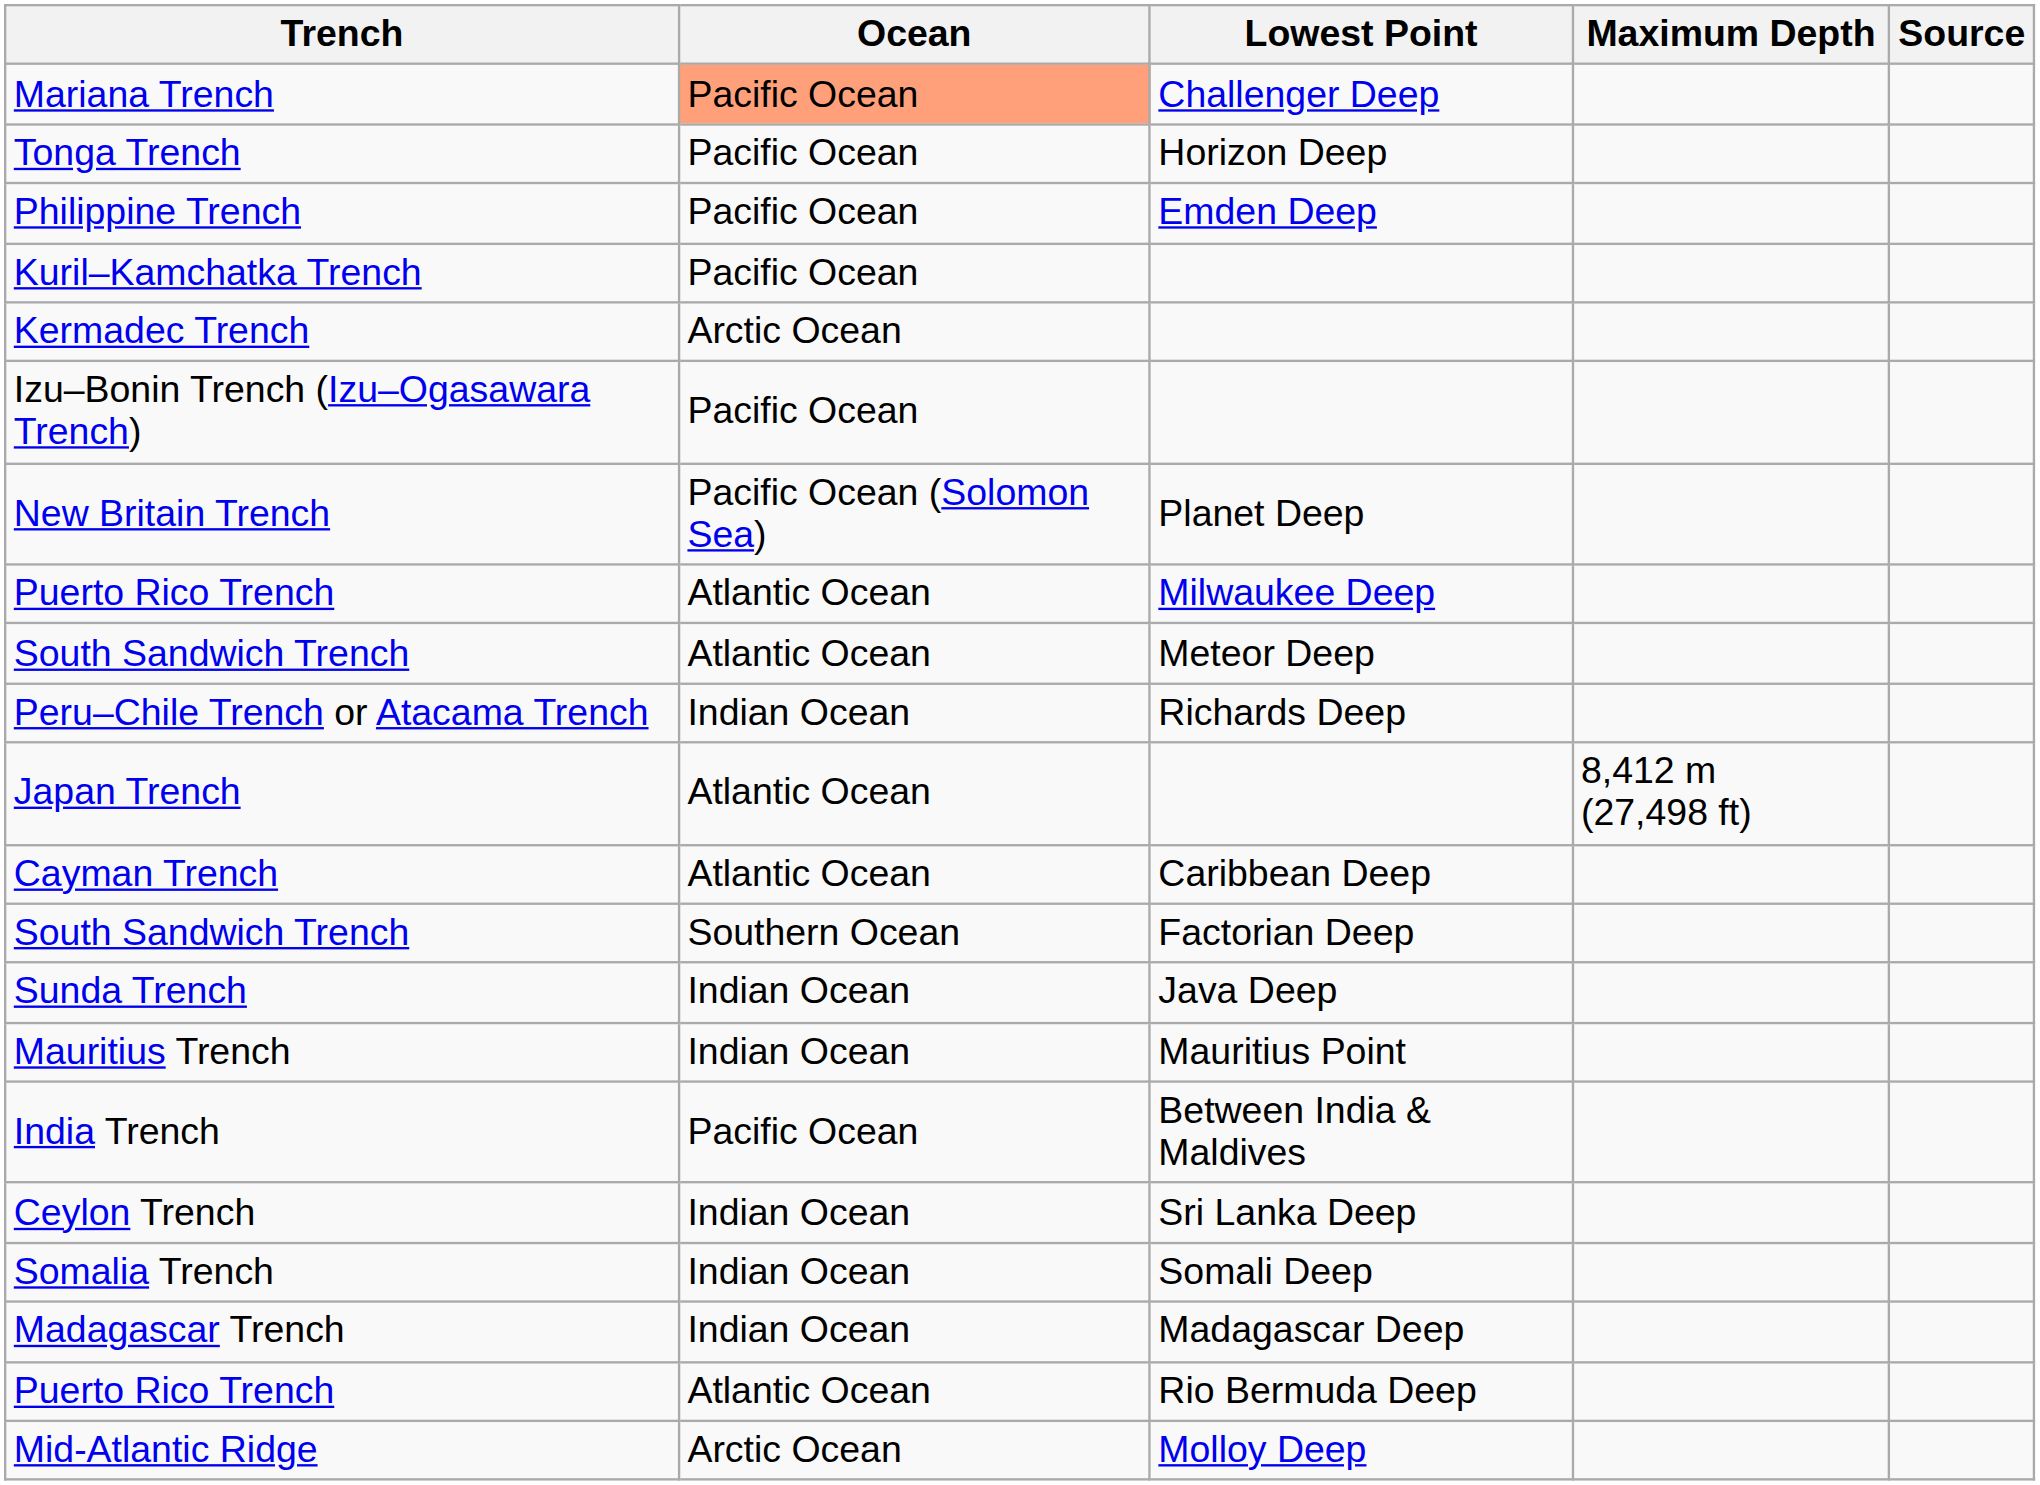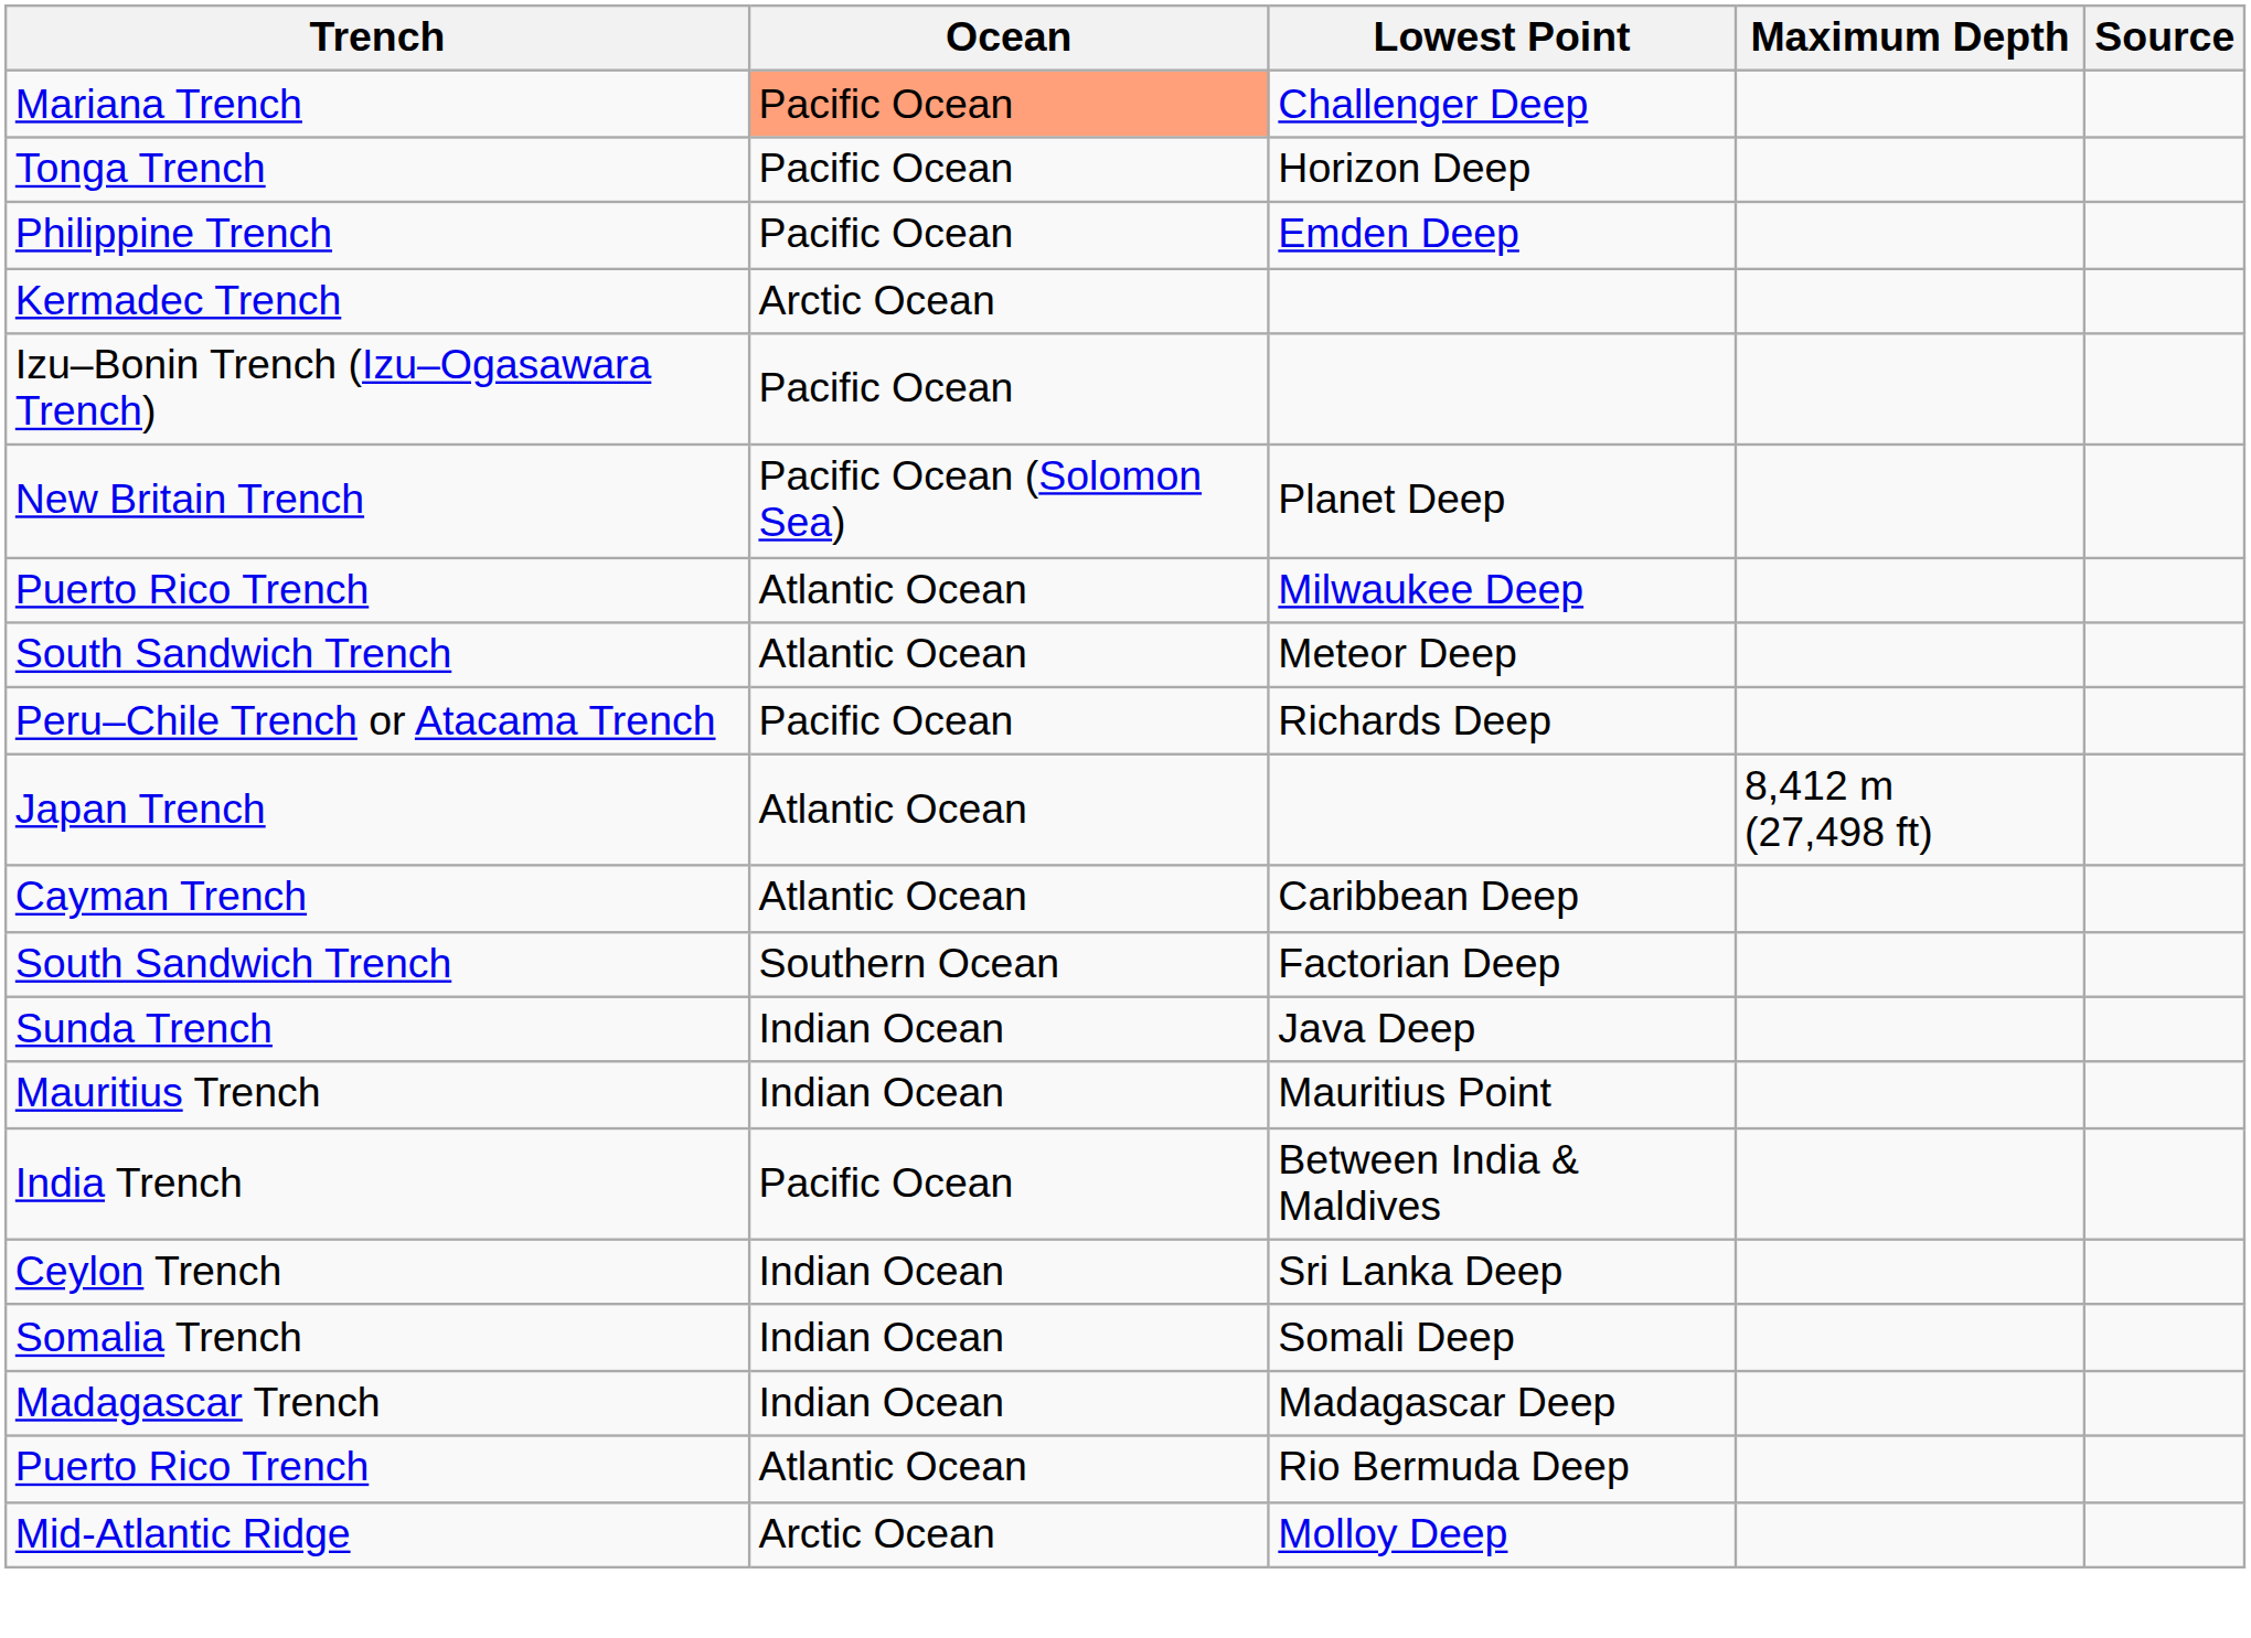 <table class="wikitable">
 <tr>
 <th>Trench</th>
 <th>Ocean</th>
 <th>Lowest Point</th>
 <th>Maximum Depth</th>
 <th>Source</th>
 </tr>
 <tr>
 <td><a href='#'>Mariana Trench</a></td>
 <td style="background: lightsalmon;">Pacific Ocean</td>
 <td><a href='#'>Challenger Deep</a></td>
 <td></td>
 <td></td>
 </tr>
 <tr>
 <td><a href='#'>Tonga Trench</a></td>
 <td>Pacific Ocean</td>
 <td>Horizon Deep</td>
 <td></td>
 <td></td>
 </tr>
 <tr>
 <td><a href='#'>Philippine Trench</a></td>
 <td>Pacific Ocean</td>
 <td><a href='#'>Emden Deep</a></td>
-<td></td>
-<td></td>
-</tr>
-<tr>
-<td><a href='#'>Kuril–Kamchatka Trench</a></td>
-<td>Pacific Ocean</td>
-<td></td>
 <td></td>
 <td></td>
 </tr>
 <tr>
 <td><a href='#'>Kermadec Trench</a></td>
 <td>Arctic Ocean</td>
 <td></td>
 <td></td>
 <td></td>
 </tr>
 <tr>
 <td>Izu–Bonin Trench (<a href='#'>Izu–Ogasawara Trench</a>)</td>
 <td>Pacific Ocean</td>
 <td></td>
 <td></td>
 <td></td>
 </tr>
 <tr>
 <td><a href='#'>New Britain Trench</a></td>
 <td>Pacific Ocean (<a href='#'>Solomon Sea</a>)</td>
 <td>Planet Deep</td>
 <td></td>
 <td></td>
 </tr>
 <tr>
 <td><a href='#'>Puerto Rico Trench</a></td>
 <td>Atlantic Ocean</td>
 <td><a href='#'>Milwaukee Deep</a></td>
 <td></td>
 <td></td>
 </tr>
 <tr>
 <td><a href='#'>South Sandwich Trench</a></td>
 <td>Atlantic Ocean</td>
 <td>Meteor Deep</td>
 <td></td>
 <td></td>
 </tr>
 <tr>
 <td><a href='#'>Peru–Chile Trench</a> or <a href='#'>Atacama Trench</a></td>
-<td>Indian Ocean</td>
+<td>Pacific Ocean</td>
 <td>Richards Deep</td>
 <td></td>
 <td></td>
 </tr>
 <tr>
 <td><a href='#'>Japan Trench</a></td>
 <td>Atlantic Ocean</td>
 <td></td>
 <td>8,412 m (27,498 ft)</td>
 <td></td>
 </tr>
 <tr>
 <td><a href='#'>Cayman Trench</a></td>
 <td>Atlantic Ocean</td>
 <td>Caribbean Deep</td>
 <td></td>
 <td></td>
 </tr>
 <tr>
 <td><a href='#'>South Sandwich Trench</a></td>
 <td>Southern Ocean</td>
 <td>Factorian Deep</td>
 <td></td>
 <td></td>
 </tr>
 <tr>
 <td><a href='#'>Sunda Trench</a></td>
 <td>Indian Ocean</td>
 <td>Java Deep</td>
 <td></td>
 <td></td>
 </tr>
 <tr>
 <td><a href='#'>Mauritius</a> Trench</td>
 <td>Indian Ocean</td>
 <td>Mauritius Point</td>
 <td></td>
 <td></td>
 </tr>
 <tr>
 <td><a href='#'>India</a> Trench</td>
 <td>Pacific Ocean</td>
 <td>Between India & Maldives</td>
 <td></td>
 <td></td>
 </tr>
 <tr>
 <td><a href='#'>Ceylon</a> Trench</td>
 <td>Indian Ocean</td>
 <td>Sri Lanka Deep</td>
 <td></td>
 <td></td>
 </tr>
 <tr>
 <td><a href='#'>Somalia</a> Trench</td>
 <td>Indian Ocean</td>
 <td>Somali Deep</td>
 <td></td>
 <td></td>
 </tr>
 <tr>
 <td><a href='#'>Madagascar</a> Trench</td>
 <td>Indian Ocean</td>
 <td>Madagascar Deep</td>
 <td></td>
 <td></td>
 </tr>
 <tr>
 <td><a href='#'>Puerto Rico Trench</a></td>
 <td>Atlantic Ocean</td>
 <td>Rio Bermuda Deep</td>
 <td></td>
 <td></td>
 </tr>
 <tr>
 <td><a href='#'>Mid-Atlantic Ridge</a></td>
 <td>Arctic Ocean</td>
 <td><a href='#'>Molloy Deep</a></td>
 <td></td>
 <td></td>
 </tr>
 </table>
